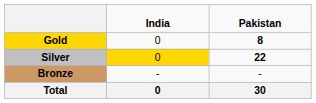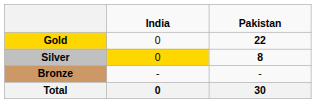 <table class="wikitable" style="text-align:center">
 <tr>
 <th style="width:150px;"></th>
 <td style="width:150px;" style="background-color:#0044AA"><span><br><strong>India</strong></span></td>
 <td style="width:150px;"style="background-color:green"><span><br><strong>Pakistan</strong></span></td>
 </tr>
 <tr>
 <td style="background:gold"><strong>Gold</strong></td>
 <td>0</td>
-<td><strong>8</strong></td>
+<td><strong>22</strong></td>
 </tr>
 <tr>
 <td style="background:silver"><strong>Silver</strong></td>
 <td style="background: gold;">0</td>
-<td><strong>22</strong></td>
+<td><strong>8</strong></td>
 </tr>
 <tr>
 <td style="background:#cc9966"><strong>Bronze</strong></td>
 <td>-</td>
 <td>-</td>
 </tr>
 <tr>
 <th>Total</th>
 <th>0</th>
 <th><strong>30</strong></th>
 </tr>
 </table>
